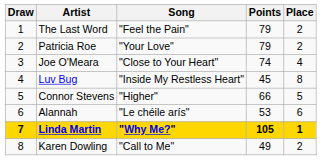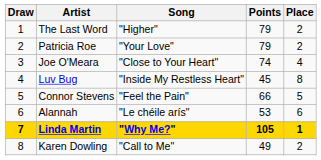 <table class="sortable wikitable" style="margin: 1em auto 1em auto; text-align:center">
 <tr>
 <th>Draw</th>
 <th>Artist</th>
 <th>Song</th>
 <th>Points</th>
 <th>Place</th>
 </tr>
 <tr>
 <td>1</td>
 <td align="left">The Last Word</td>
-<td align="left">"Feel the Pain"</td>
+<td align="left">"Higher"</td>
 <td>79</td>
 <td>2</td>
 </tr>
 <tr>
 <td>2</td>
 <td align="left">Patricia Roe</td>
 <td align="left">"Your Love"</td>
 <td>79</td>
 <td>2</td>
 </tr>
 <tr>
 <td>3</td>
 <td align="left">Joe O'Meara</td>
 <td align="left">"Close to Your Heart"</td>
 <td>74</td>
 <td>4</td>
 </tr>
 <tr>
 <td>4</td>
 <td align="left"><a href='#'>Luv Bug</a></td>
 <td align="left">"Inside My Restless Heart"</td>
 <td>45</td>
 <td>8</td>
 </tr>
 <tr>
 <td>5</td>
 <td align="left">Connor Stevens</td>
-<td align="left">"Higher"</td>
+<td align="left">"Feel the Pain"</td>
 <td>66</td>
 <td>5</td>
 </tr>
 <tr>
 <td>6</td>
 <td align="left">Alannah</td>
 <td align="left">"Le chéile arís"</td>
 <td>53</td>
 <td>6</td>
 </tr>
 <tr style="background:gold; font-weight:bold;">
 <td>7</td>
 <td align="left"><a href='#'>Linda Martin</a></td>
 <td align="left">"<a href='#'>Why Me?</a>"</td>
 <td>105</td>
 <td>1</td>
 </tr>
 <tr>
 <td>8</td>
 <td align="left">Karen Dowling</td>
 <td align="left">"Call to Me"</td>
 <td>49</td>
 <td>2</td>
 </tr>
 </table>
